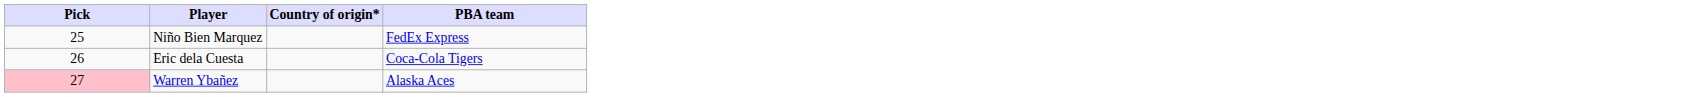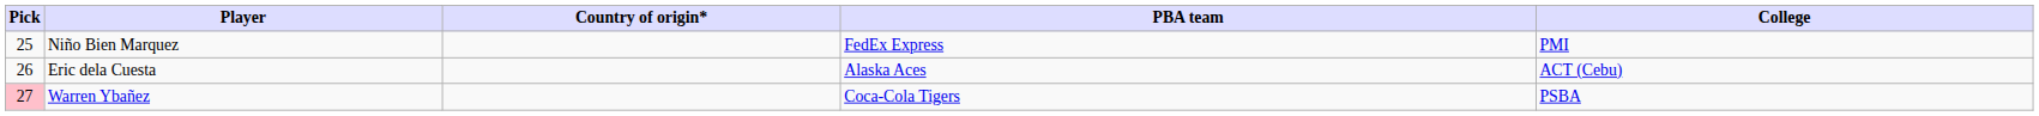 <table class="wikitable">
 <tr>
 <th style="background:#ddf;">Pick</th>
 <th style="background:#ddf; width:20%;">Player</th>
 <th style="background:#ddf; width:20%;">Country of origin*</th>
 <th style="background:#ddf; width:35%;">PBA team</th>
+<th style="background:#ddf; width:25%;">College</th>
 </tr>
 <tr>
 <td align=center>25</td>
 <td>Niño Bien Marquez</td>
 <td></td>
 <td><a href='#'>FedEx Express</a></td>
+<td><a href='#'>PMI</a></td>
 </tr>
 <tr>
 <td align=center>26</td>
 <td>Eric dela Cuesta</td>
 <td></td>
-<td><a href='#'>Coca-Cola Tigers</a></td>
+<td><a href='#'>Alaska Aces</a></td>
+<td><a href='#'>ACT (Cebu)</a></td>
 </tr>
 <tr>
 <td align=center style="background: pink;">27</td>
 <td><a href='#'>Warren Ybañez</a></td>
 <td></td>
-<td><a href='#'>Alaska Aces</a></td>
+<td><a href='#'>Coca-Cola Tigers</a></td>
+<td><a href='#'>PSBA</a></td>
 </tr>
 </table>
